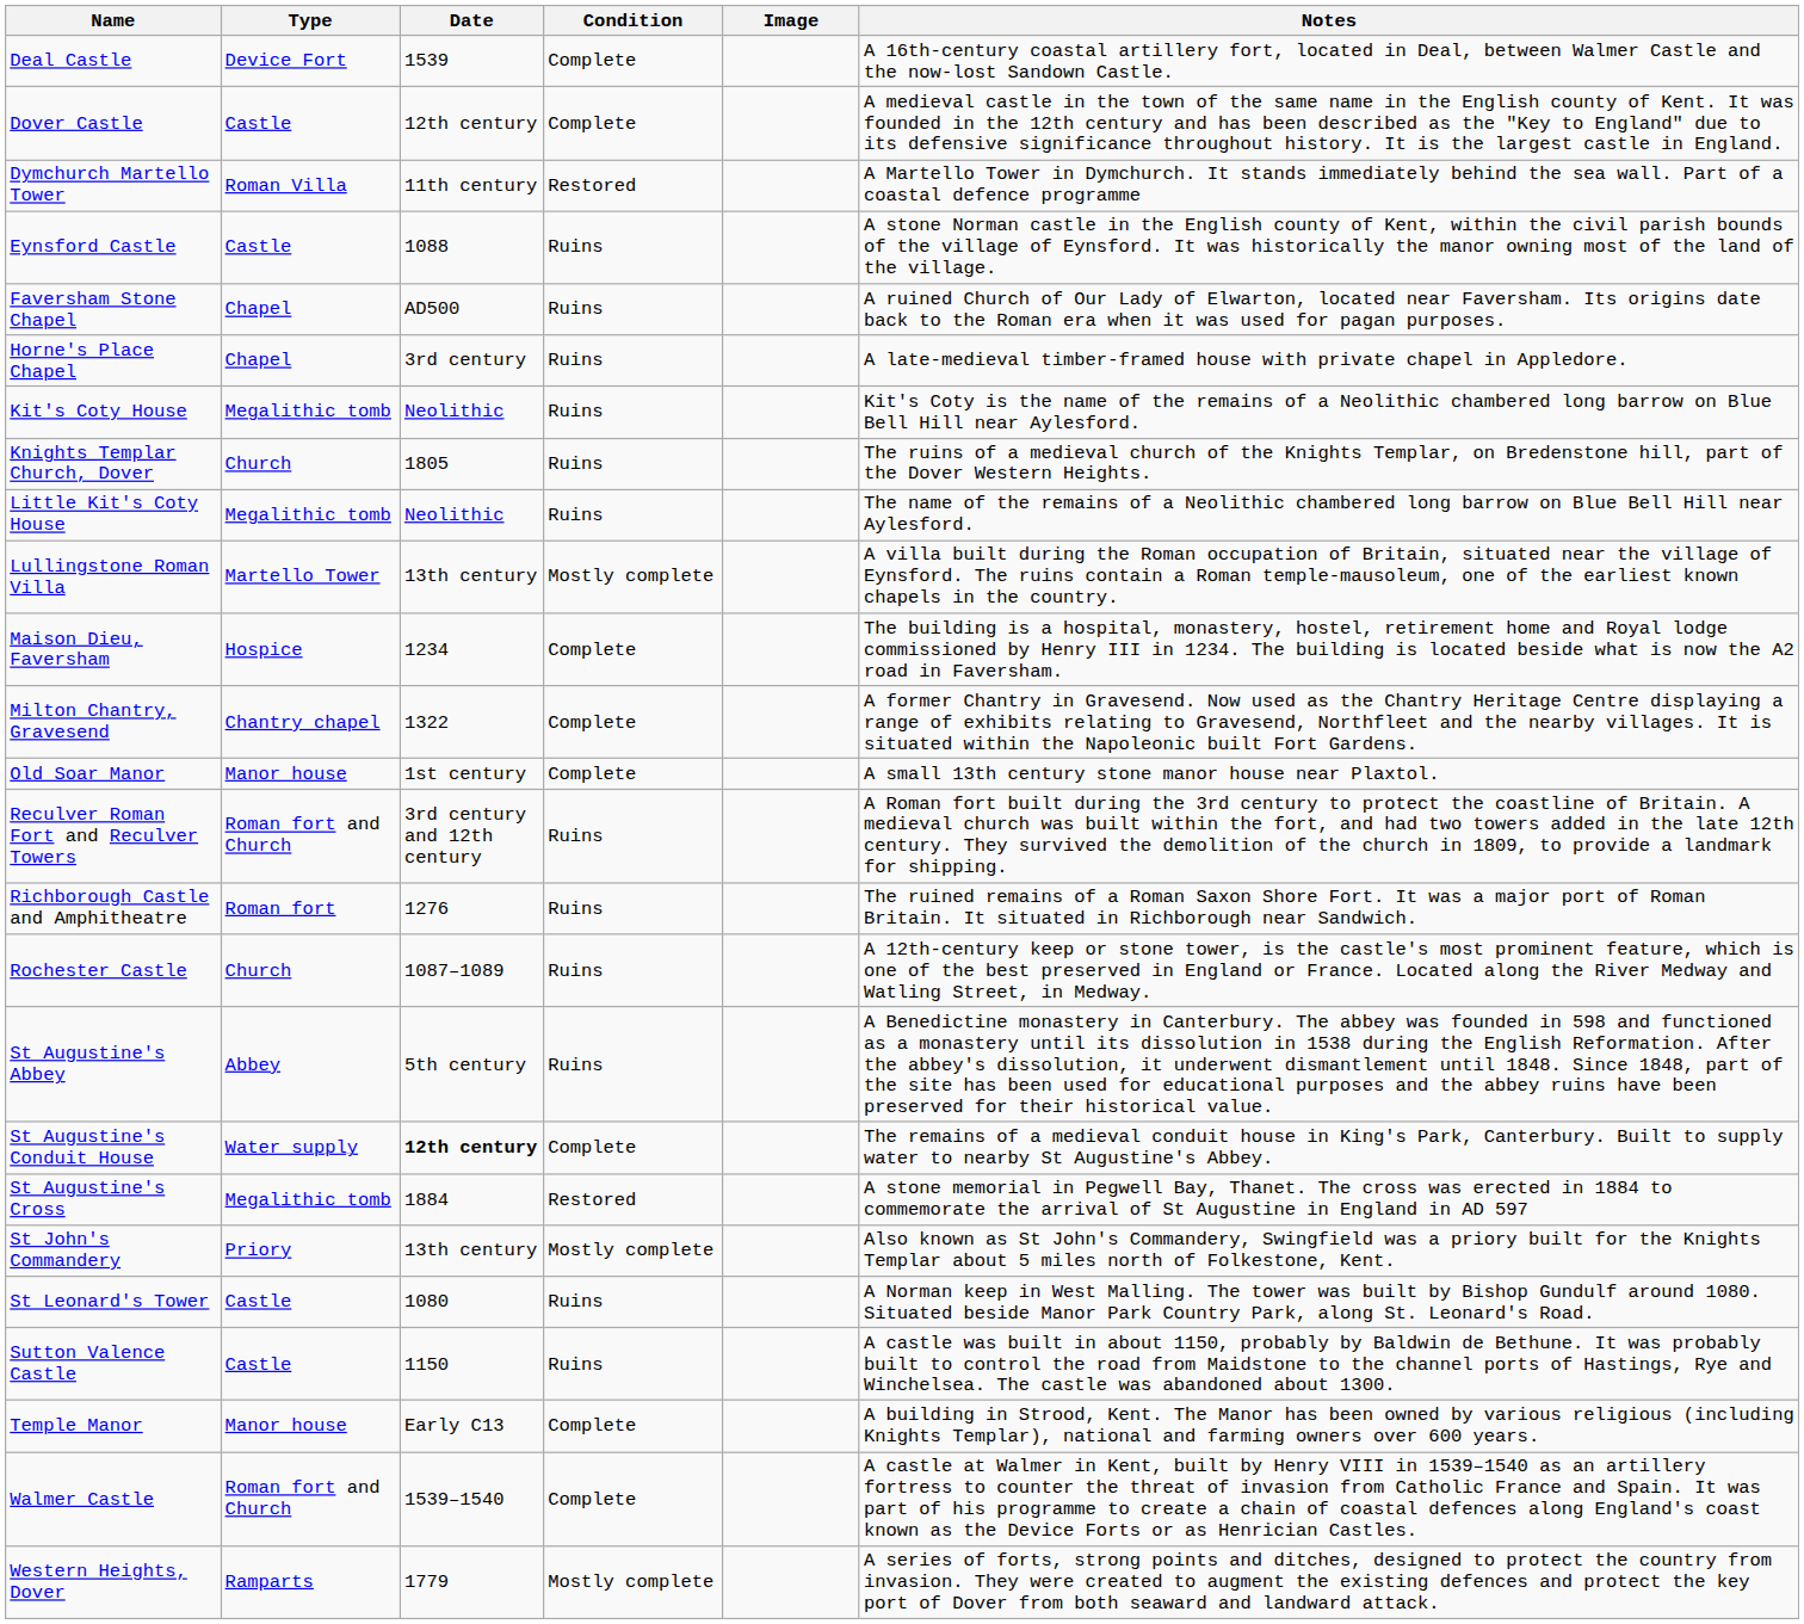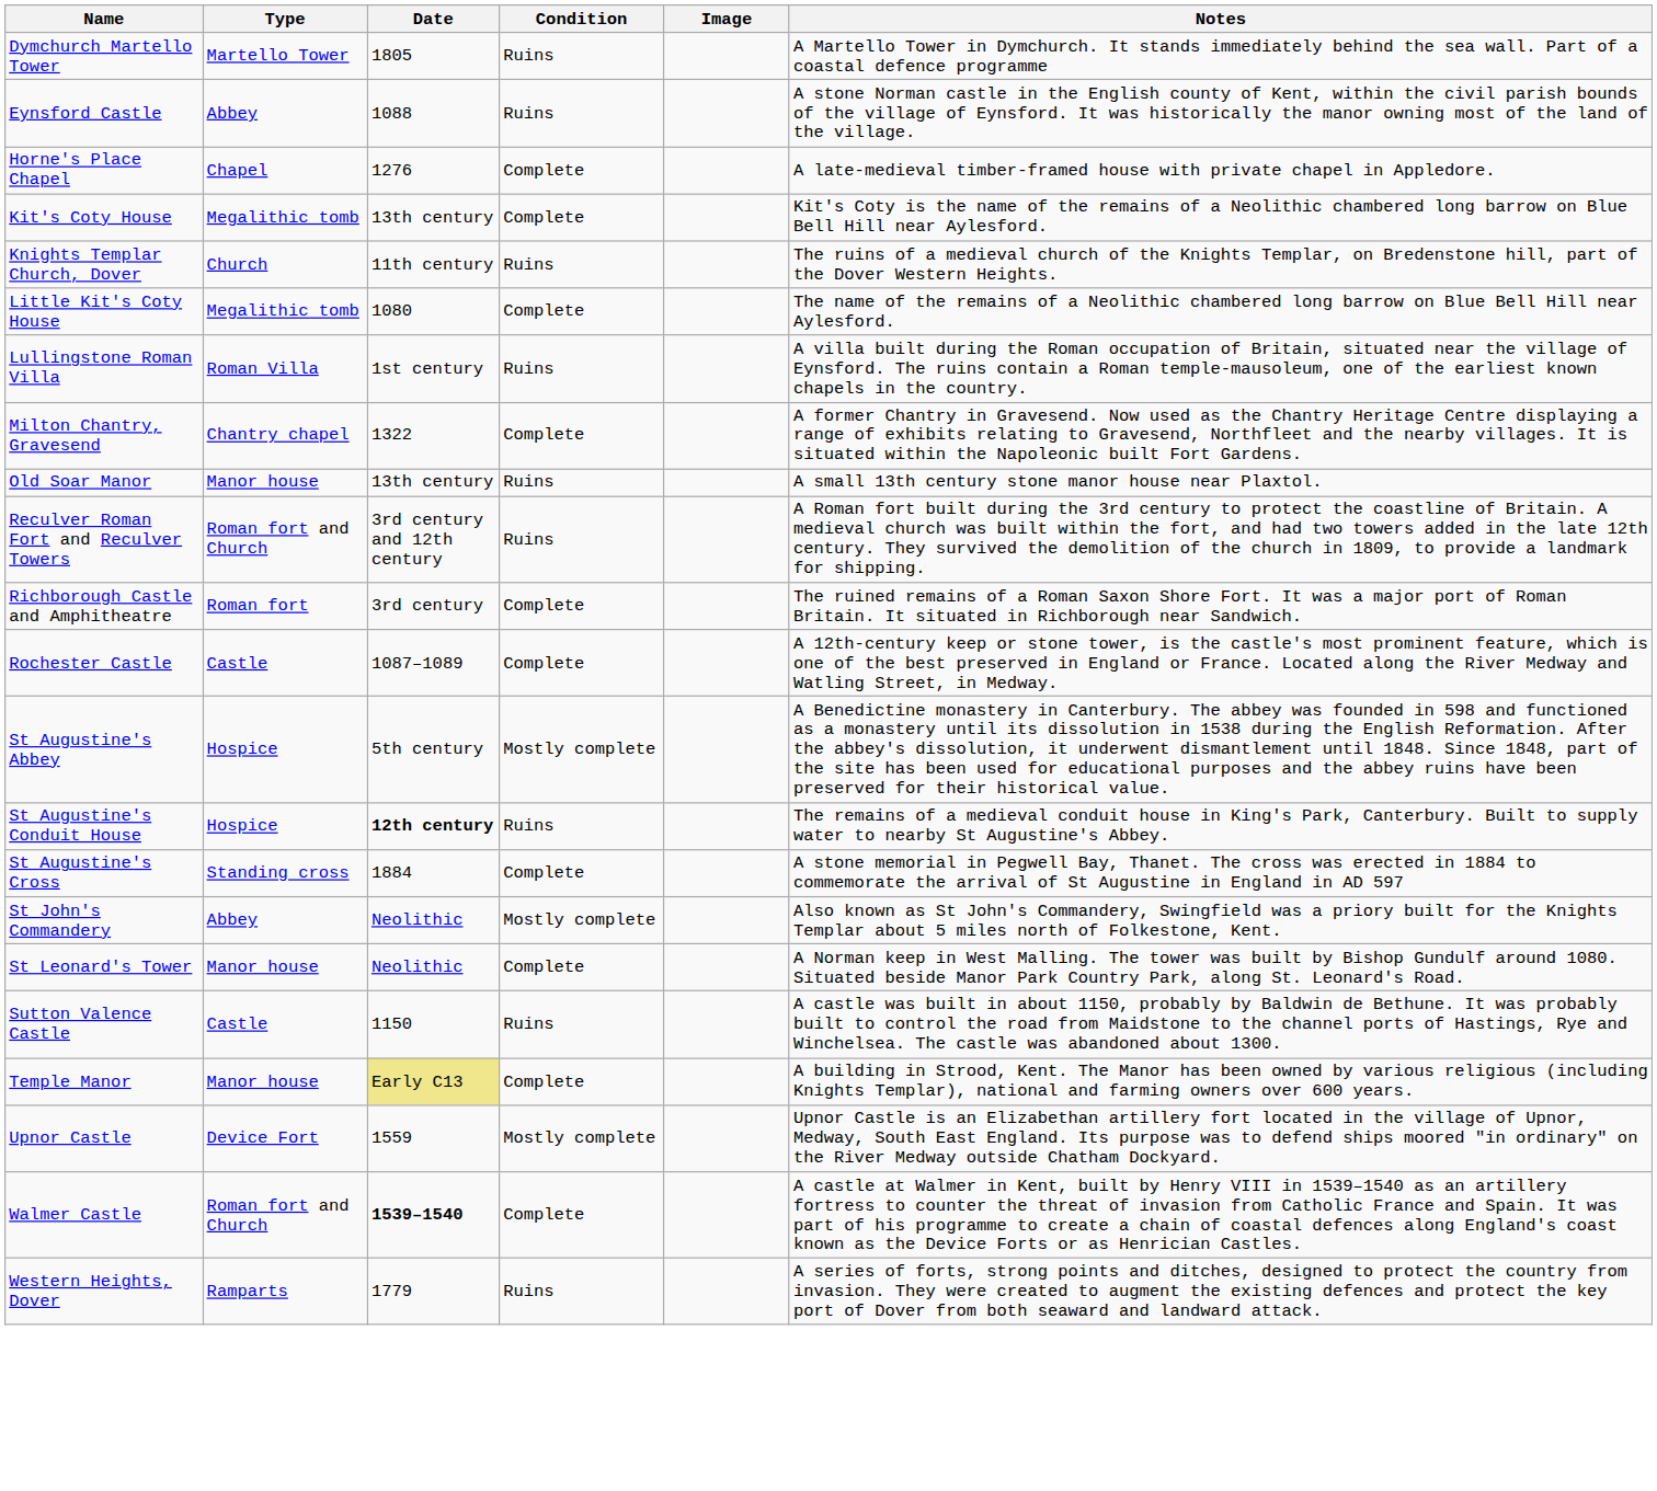 <table class="wikitable sortable" width="100%">
 <tr>
 <th width="12%">Name</th>
 <th width="10%">Type</th>
 <th width="8%">Date</th>
 <th width="10%">Condition</th>
 <th class="unsortable" width="90px">Image</th>
 <th class="unsortable">Notes</th>
 </tr>
 <tr>
-<td><a href='#'>Deal Castle</a></td>
-<td><a href='#'>Device Fort</a></td>
-<td>1539</td>
-<td>Complete</td>
-<td></td>
-<td>A 16th-century coastal artillery fort, located in Deal, between Walmer Castle and the now-lost Sandown Castle.</td>
-</tr>
-<tr>
-<td><a href='#'>Dover Castle</a></td>
-<td><a href='#'>Castle</a></td>
-<td>12th century</td>
-<td>Complete</td>
-<td></td>
-<td>A medieval castle in the town of the same name in the English county of Kent. It was founded in the 12th century and has been described as the "Key to England" due to its defensive significance throughout history. It is the largest castle in England.</td>
-</tr>
-<tr>
 <td><a href='#'>Dymchurch Martello Tower</a></td>
-<td><a href='#'>Roman Villa</a></td>
-<td>11th century</td>
-<td>Restored</td>
+<td><a href='#'>Martello Tower</a></td>
+<td>1805</td>
+<td>Ruins</td>
 <td></td>
 <td>A Martello Tower in Dymchurch. It stands immediately behind the sea wall. Part of a coastal defence programme</td>
 </tr>
 <tr>
 <td><a href='#'>Eynsford Castle</a></td>
-<td><a href='#'>Castle</a></td>
+<td><a href='#'>Abbey</a></td>
 <td>1088</td>
 <td>Ruins</td>
 <td></td>
 <td>A stone Norman castle in the English county of Kent, within the civil parish bounds of the village of Eynsford. It was historically the manor owning most of the land of the village.</td>
 </tr>
 <tr>
-<td><a href='#'>Faversham Stone Chapel</a></td>
-<td><a href='#'>Chapel</a></td>
-<td>AD500</td>
-<td>Ruins</td>
-<td></td>
-<td>A ruined Church of Our Lady of Elwarton, located near Faversham. Its origins date back to the Roman era when it was used for pagan purposes.</td>
-</tr>
-<tr>
 <td><a href='#'>Horne's Place Chapel</a></td>
 <td><a href='#'>Chapel</a></td>
-<td>3rd century</td>
-<td>Ruins</td>
+<td>1276</td>
+<td>Complete</td>
 <td></td>
 <td>A late-medieval timber-framed house with private chapel in Appledore.</td>
 </tr>
 <tr>
 <td><a href='#'>Kit's Coty House</a></td>
 <td><a href='#'>Megalithic tomb</a></td>
-<td><a href='#'>Neolithic</a></td>
-<td>Ruins</td>
+<td>13th century</td>
+<td>Complete</td>
 <td></td>
 <td>Kit's Coty is the name of the remains of a Neolithic chambered long barrow on Blue Bell Hill near Aylesford.</td>
 </tr>
 <tr>
 <td><a href='#'>Knights Templar Church, Dover</a></td>
 <td><a href='#'>Church</a></td>
-<td>1805</td>
+<td>11th century</td>
 <td>Ruins</td>
 <td></td>
 <td>The ruins of a medieval church of the Knights Templar, on Bredenstone hill, part of the Dover Western Heights.</td>
 </tr>
 <tr>
 <td><a href='#'>Little Kit's Coty House</a></td>
 <td><a href='#'>Megalithic tomb</a></td>
-<td><a href='#'>Neolithic</a></td>
-<td>Ruins</td>
+<td>1080</td>
+<td>Complete</td>
 <td></td>
 <td>The name of the remains of a Neolithic chambered long barrow on Blue Bell Hill near Aylesford.</td>
 </tr>
 <tr>
 <td><a href='#'>Lullingstone Roman Villa</a></td>
-<td><a href='#'>Martello Tower</a></td>
-<td>13th century</td>
-<td>Mostly complete</td>
+<td><a href='#'>Roman Villa</a></td>
+<td>1st century</td>
+<td>Ruins</td>
 <td></td>
 <td>A villa built during the Roman occupation of Britain, situated near the village of Eynsford. The ruins contain a Roman temple-mausoleum, one of the earliest known chapels in the country.</td>
-</tr>
-<tr>
-<td><a href='#'>Maison Dieu, Faversham</a></td>
-<td><a href='#'>Hospice</a></td>
-<td>1234</td>
-<td>Complete</td>
-<td></td>
-<td>The building is a hospital, monastery, hostel, retirement home and Royal lodge commissioned by Henry III in 1234. The building is located beside what is now the A2 road in Faversham.</td>
 </tr>
 <tr>
 <td><a href='#'>Milton Chantry, Gravesend</a></td>
 <td><a href='#'>Chantry chapel</a></td>
 <td>1322</td>
 <td>Complete</td>
 <td></td>
 <td>A former Chantry in Gravesend. Now used as the Chantry Heritage Centre displaying a range of exhibits relating to Gravesend, Northfleet and the nearby villages. It is situated within the Napoleonic built Fort Gardens.</td>
 </tr>
 <tr>
 <td><a href='#'>Old Soar Manor</a></td>
 <td><a href='#'>Manor house</a></td>
-<td>1st century</td>
-<td>Complete</td>
+<td>13th century</td>
+<td>Ruins</td>
 <td></td>
 <td>A small 13th century stone manor house near Plaxtol.</td>
 </tr>
 <tr>
 <td><a href='#'>Reculver Roman Fort</a> and <a href='#'>Reculver Towers</a></td>
 <td><a href='#'>Roman fort</a> and <a href='#'>Church</a></td>
 <td>3rd century and 12th century</td>
 <td>Ruins</td>
 <td></td>
 <td>A Roman fort built during the 3rd century to protect the coastline of Britain. A medieval church was built within the fort, and had two towers added in the late 12th century. They survived the demolition of the church in 1809, to provide a landmark for shipping.</td>
 </tr>
 <tr>
 <td><a href='#'>Richborough Castle</a> and Amphitheatre</td>
 <td><a href='#'>Roman fort</a></td>
-<td>1276</td>
-<td>Ruins</td>
+<td>3rd century</td>
+<td>Complete</td>
 <td></td>
 <td>The ruined remains of a Roman Saxon Shore Fort. It was a major port of Roman Britain. It situated in Richborough near Sandwich.</td>
 </tr>
 <tr>
 <td><a href='#'>Rochester Castle</a></td>
-<td><a href='#'>Church</a></td>
+<td><a href='#'>Castle</a></td>
 <td>1087–1089</td>
-<td>Ruins</td>
+<td>Complete</td>
 <td></td>
 <td>A 12th-century keep or stone tower, is the castle's most prominent feature, which is one of the best preserved in England or France. Located along the River Medway and Watling Street, in Medway.</td>
 </tr>
 <tr>
 <td><a href='#'>St Augustine's Abbey</a></td>
-<td><a href='#'>Abbey</a></td>
+<td><a href='#'>Hospice</a></td>
 <td>5th century</td>
-<td>Ruins</td>
+<td>Mostly complete</td>
 <td></td>
 <td>A Benedictine monastery in Canterbury. The abbey was founded in 598 and functioned as a monastery until its dissolution in 1538 during the English Reformation. After the abbey's dissolution, it underwent dismantlement until 1848. Since 1848, part of the site has been used for educational purposes and the abbey ruins have been preserved for their historical value.</td>
 </tr>
 <tr>
 <td><a href='#'>St Augustine's Conduit House</a></td>
-<td><a href='#'>Water supply</a></td>
+<td><a href='#'>Hospice</a></td>
 <td><strong>12th century</strong></td>
-<td>Complete</td>
+<td>Ruins</td>
 <td></td>
 <td>The remains of a medieval conduit house in King's Park, Canterbury. Built to supply water to nearby St Augustine's Abbey.</td>
 </tr>
 <tr>
 <td><a href='#'>St Augustine's Cross</a></td>
-<td><a href='#'>Megalithic tomb</a></td>
+<td><a href='#'>Standing cross</a></td>
 <td>1884</td>
-<td>Restored</td>
+<td>Complete</td>
 <td></td>
 <td>A stone memorial in Pegwell Bay, Thanet. The cross was erected in 1884 to commemorate the arrival of St Augustine in England in AD 597</td>
 </tr>
 <tr>
 <td><a href='#'>St John's Commandery</a></td>
-<td><a href='#'>Priory</a></td>
-<td>13th century</td>
+<td><a href='#'>Abbey</a></td>
+<td><a href='#'>Neolithic</a></td>
 <td>Mostly complete</td>
 <td></td>
 <td>Also known as St John's Commandery, Swingfield was a priory built for the Knights Templar about 5 miles north of Folkestone, Kent.</td>
 </tr>
 <tr>
 <td><a href='#'>St Leonard's Tower</a></td>
-<td><a href='#'>Castle</a></td>
-<td>1080</td>
-<td>Ruins</td>
+<td><a href='#'>Manor house</a></td>
+<td><a href='#'>Neolithic</a></td>
+<td>Complete</td>
 <td></td>
 <td>A Norman keep in West Malling. The tower was built by Bishop Gundulf around 1080. Situated beside Manor Park Country Park, along St. Leonard's Road.</td>
 </tr>
 <tr>
 <td><a href='#'>Sutton Valence Castle</a></td>
 <td><a href='#'>Castle</a></td>
 <td>1150</td>
 <td>Ruins</td>
 <td></td>
 <td>A castle was built in about 1150, probably by Baldwin de Bethune. It was probably built to control the road from Maidstone to the channel ports of Hastings, Rye and Winchelsea. The castle was abandoned about 1300.</td>
 </tr>
 <tr>
 <td><a href='#'>Temple Manor</a></td>
 <td><a href='#'>Manor house</a></td>
-<td>Early C13</td>
+<td style="background: khaki;">Early C13</td>
 <td>Complete</td>
 <td></td>
 <td>A building in Strood, Kent. The Manor has been owned by various religious (including Knights Templar), national and farming owners over 600 years.</td>
 </tr>
 <tr>
+<td><a href='#'>Upnor Castle</a></td>
+<td><a href='#'>Device Fort</a></td>
+<td>1559</td>
+<td>Mostly complete</td>
+<td></td>
+<td>Upnor Castle is an Elizabethan artillery fort located in the village of Upnor, Medway, South East England. Its purpose was to defend ships moored "in ordinary" on the River Medway outside Chatham Dockyard.</td>
+</tr>
+<tr>
 <td><a href='#'>Walmer Castle</a></td>
 <td><a href='#'>Roman fort</a> and <a href='#'>Church</a></td>
-<td>1539–1540</td>
+<td><strong>1539–1540</strong></td>
 <td>Complete</td>
 <td></td>
 <td>A castle at Walmer in Kent, built by Henry VIII in 1539–1540 as an artillery fortress to counter the threat of invasion from Catholic France and Spain. It was part of his programme to create a chain of coastal defences along England's coast known as the Device Forts or as Henrician Castles.</td>
 </tr>
 <tr>
 <td><a href='#'>Western Heights, Dover</a></td>
 <td><a href='#'>Ramparts</a></td>
 <td>1779</td>
-<td>Mostly complete</td>
+<td>Ruins</td>
 <td></td>
 <td>A series of forts, strong points and ditches, designed to protect the country from invasion. They were created to augment the existing defences and protect the key port of Dover from both seaward and landward attack.</td>
 </tr>
 </table>
